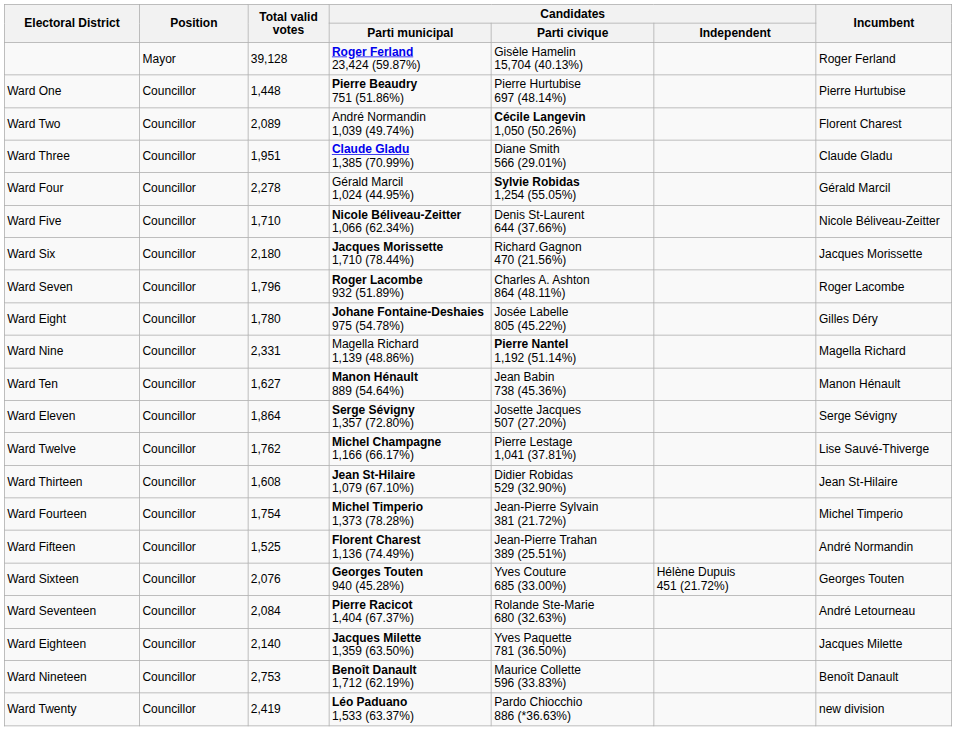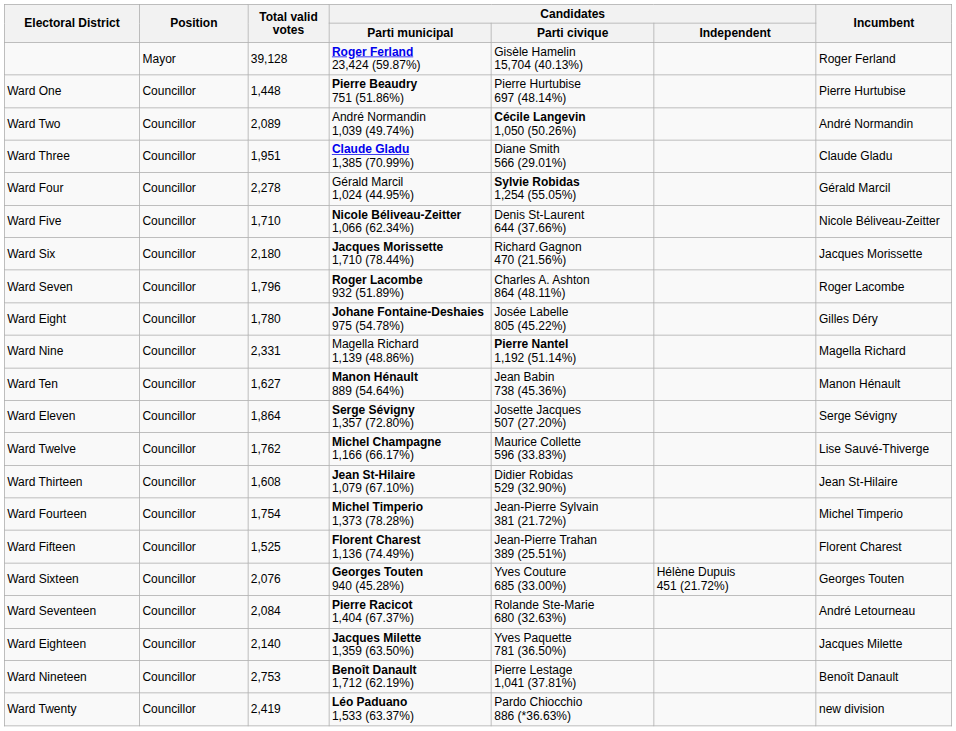 <table class="wikitable" width="100%">
 <tr>
 <th width=10% rowspan=2>Electoral District</th>
 <th width=8% rowspan=2>Position</th>
 <th width=6% rowspan=2>Total valid votes</th>
 <th colspan=3>Candidates</th>
 <th width=10% rowspan=2>Incumbent</th>
 </tr>
 <tr>
 <th width=12% >Parti municipal</th>
 <th width=12% >Parti civique</th>
 <th width=12% >Independent</th>
 </tr>
 <tr>
 <td></td>
 <td>Mayor</td>
 <td>39,128</td>
 <td><strong><a href='#'>Roger Ferland</a></strong><br>23,424 (59.87%)</td>
 <td>Gisèle Hamelin<br>15,704 (40.13%)</td>
 <td></td>
 <td>Roger Ferland</td>
 </tr>
 <tr>
 <td>Ward One</td>
 <td>Councillor</td>
 <td>1,448</td>
 <td><strong>Pierre Beaudry</strong><br>751 (51.86%)</td>
 <td>Pierre Hurtubise<br>697 (48.14%)</td>
 <td></td>
 <td>Pierre Hurtubise</td>
 </tr>
 <tr>
 <td>Ward Two</td>
 <td>Councillor</td>
 <td>2,089</td>
 <td>André Normandin<br>1,039 (49.74%)</td>
 <td><strong>Cécile Langevin</strong><br>1,050 (50.26%)</td>
 <td></td>
-<td>Florent Charest</td>
+<td>André Normandin</td>
 </tr>
 <tr>
 <td>Ward Three</td>
 <td>Councillor</td>
 <td>1,951</td>
 <td><strong><a href='#'>Claude Gladu</a></strong><br>1,385 (70.99%)</td>
 <td>Diane Smith<br>566 (29.01%)</td>
 <td></td>
 <td>Claude Gladu</td>
 </tr>
 <tr>
 <td>Ward Four</td>
 <td>Councillor</td>
 <td>2,278</td>
 <td>Gérald Marcil<br>1,024 (44.95%)</td>
 <td><strong>Sylvie Robidas</strong><br>1,254 (55.05%)</td>
 <td></td>
 <td>Gérald Marcil</td>
 </tr>
 <tr>
 <td>Ward Five</td>
 <td>Councillor</td>
 <td>1,710</td>
 <td><strong>Nicole Béliveau-Zeitter</strong><br>1,066 (62.34%)</td>
 <td>Denis St-Laurent<br>644 (37.66%)</td>
 <td></td>
 <td>Nicole Béliveau-Zeitter</td>
 </tr>
 <tr>
 <td>Ward Six</td>
 <td>Councillor</td>
 <td>2,180</td>
 <td><strong>Jacques Morissette</strong><br>1,710 (78.44%)</td>
 <td>Richard Gagnon<br>470 (21.56%)</td>
 <td></td>
 <td>Jacques Morissette</td>
 </tr>
 <tr>
 <td>Ward Seven</td>
 <td>Councillor</td>
 <td>1,796</td>
 <td><strong>Roger Lacombe</strong><br>932 (51.89%)</td>
 <td>Charles A. Ashton<br>864 (48.11%)</td>
 <td></td>
 <td>Roger Lacombe</td>
 </tr>
 <tr>
 <td>Ward Eight</td>
 <td>Councillor</td>
 <td>1,780</td>
 <td><strong>Johane Fontaine-Deshaies</strong><br>975 (54.78%)</td>
 <td>Josée Labelle<br>805 (45.22%)</td>
 <td></td>
 <td>Gilles Déry</td>
 </tr>
 <tr>
 <td>Ward Nine</td>
 <td>Councillor</td>
 <td>2,331</td>
 <td>Magella Richard<br>1,139 (48.86%)</td>
 <td><strong>Pierre Nantel</strong><br>1,192 (51.14%)</td>
 <td></td>
 <td>Magella Richard</td>
 </tr>
 <tr>
 <td>Ward Ten</td>
 <td>Councillor</td>
 <td>1,627</td>
 <td><strong>Manon Hénault</strong><br>889 (54.64%)</td>
 <td>Jean Babin<br>738 (45.36%)</td>
 <td></td>
 <td>Manon Hénault</td>
 </tr>
 <tr>
 <td>Ward Eleven</td>
 <td>Councillor</td>
 <td>1,864</td>
 <td><strong>Serge Sévigny</strong><br>1,357 (72.80%)</td>
 <td>Josette Jacques<br>507 (27.20%)</td>
 <td></td>
 <td>Serge Sévigny</td>
 </tr>
 <tr>
 <td>Ward Twelve</td>
 <td>Councillor</td>
 <td>1,762</td>
 <td><strong>Michel Champagne</strong><br>1,166 (66.17%)</td>
-<td>Pierre Lestage<br>1,041 (37.81%)</td>
+<td>Maurice Collette<br>596 (33.83%)</td>
 <td></td>
 <td>Lise Sauvé-Thiverge</td>
 </tr>
 <tr>
 <td>Ward Thirteen</td>
 <td>Councillor</td>
 <td>1,608</td>
 <td><strong>Jean St-Hilaire</strong><br>1,079 (67.10%)</td>
 <td>Didier Robidas<br>529 (32.90%)</td>
 <td></td>
 <td>Jean St-Hilaire</td>
 </tr>
 <tr>
 <td>Ward Fourteen</td>
 <td>Councillor</td>
 <td>1,754</td>
 <td><strong>Michel Timperio</strong><br>1,373 (78.28%)</td>
 <td>Jean-Pierre Sylvain<br>381 (21.72%)</td>
 <td></td>
 <td>Michel Timperio</td>
 </tr>
 <tr>
 <td>Ward Fifteen</td>
 <td>Councillor</td>
 <td>1,525</td>
 <td><strong>Florent Charest</strong><br>1,136 (74.49%)</td>
 <td>Jean-Pierre Trahan<br>389 (25.51%)</td>
 <td></td>
-<td>André Normandin</td>
+<td>Florent Charest</td>
 </tr>
 <tr>
 <td>Ward Sixteen</td>
 <td>Councillor</td>
 <td>2,076</td>
 <td><strong>Georges Touten</strong><br>940 (45.28%)</td>
 <td>Yves Couture<br>685 (33.00%)</td>
 <td>Hélène Dupuis<br>451 (21.72%)</td>
 <td>Georges Touten</td>
 </tr>
 <tr>
 <td>Ward Seventeen</td>
 <td>Councillor</td>
 <td>2,084</td>
 <td><strong>Pierre Racicot</strong><br>1,404 (67.37%)</td>
 <td>Rolande Ste-Marie<br>680 (32.63%)</td>
 <td></td>
 <td>André Letourneau</td>
 </tr>
 <tr>
 <td>Ward Eighteen</td>
 <td>Councillor</td>
 <td>2,140</td>
 <td><strong>Jacques Milette</strong><br>1,359 (63.50%)</td>
 <td>Yves Paquette<br>781 (36.50%)</td>
 <td></td>
 <td>Jacques Milette</td>
 </tr>
 <tr>
 <td>Ward Nineteen</td>
 <td>Councillor</td>
 <td>2,753</td>
 <td><strong>Benoît Danault</strong><br>1,712 (62.19%)</td>
-<td>Maurice Collette<br>596 (33.83%)</td>
+<td>Pierre Lestage<br>1,041 (37.81%)</td>
 <td></td>
 <td>Benoît Danault</td>
 </tr>
 <tr>
 <td>Ward Twenty</td>
 <td>Councillor</td>
 <td>2,419</td>
 <td><strong>Léo Paduano</strong><br>1,533 (63.37%)</td>
 <td>Pardo Chiocchio<br>886 (*36.63%)</td>
 <td></td>
 <td>new division</td>
 </tr>
 </table>
